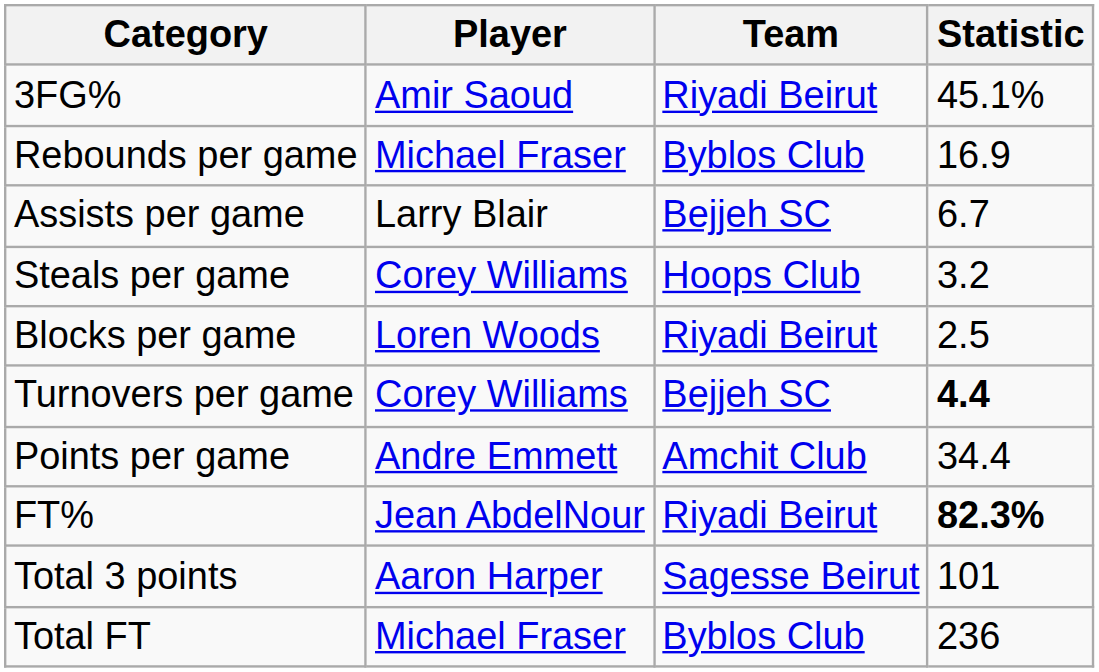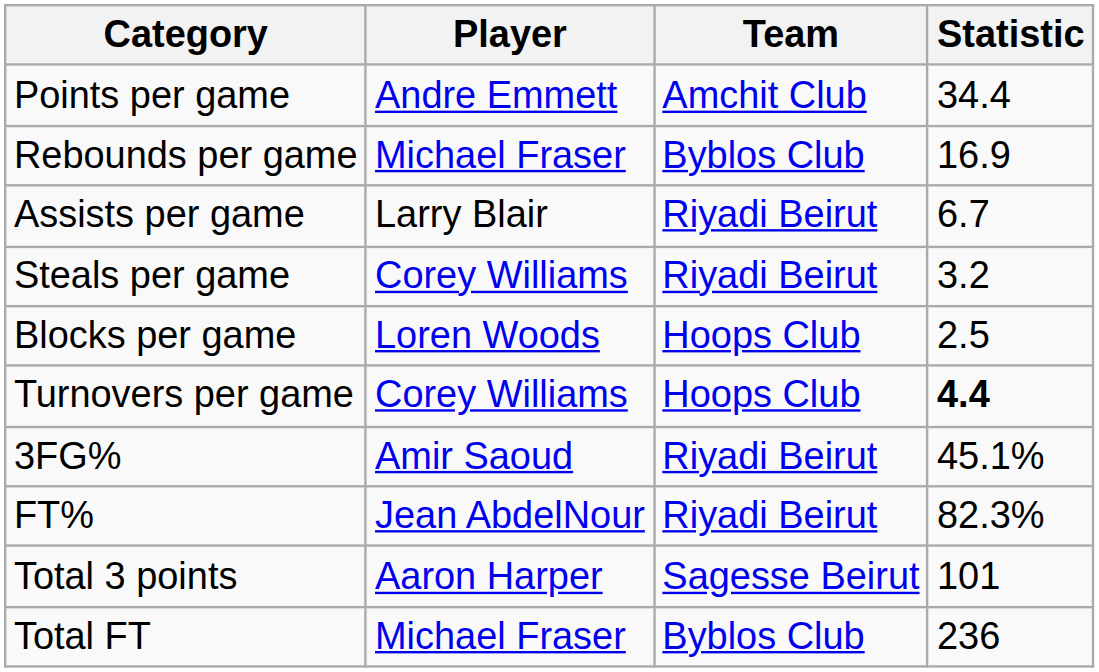 <table class="wikitable">
 <tr>
 <th>Category</th>
 <th>Player</th>
 <th>Team</th>
 <th>Statistic</th>
 </tr>
 <tr>
-<td>3FG%</td>
-<td><a href='#'>Amir Saoud</a></td>
-<td><a href='#'>Riyadi Beirut</a></td>
-<td>45.1%</td>
+<td>Points per game</td>
+<td><a href='#'>Andre Emmett</a></td>
+<td><a href='#'>Amchit Club</a></td>
+<td>34.4</td>
 </tr>
 <tr>
 <td>Rebounds per game</td>
 <td><a href='#'>Michael Fraser</a></td>
 <td><a href='#'>Byblos Club</a></td>
 <td>16.9</td>
 </tr>
 <tr>
 <td>Assists per game</td>
 <td>Larry Blair</td>
-<td><a href='#'>Bejjeh SC</a></td>
+<td><a href='#'>Riyadi Beirut</a></td>
 <td>6.7</td>
 </tr>
 <tr>
 <td>Steals per game</td>
 <td><a href='#'>Corey Williams</a></td>
-<td><a href='#'>Hoops Club</a></td>
+<td><a href='#'>Riyadi Beirut</a></td>
 <td>3.2</td>
 </tr>
 <tr>
 <td>Blocks per game</td>
 <td><a href='#'>Loren Woods</a></td>
-<td><a href='#'>Riyadi Beirut</a></td>
+<td><a href='#'>Hoops Club</a></td>
 <td>2.5</td>
 </tr>
 <tr>
 <td>Turnovers per game</td>
 <td><a href='#'>Corey Williams</a></td>
-<td><a href='#'>Bejjeh SC</a></td>
+<td><a href='#'>Hoops Club</a></td>
 <td><strong>4.4</strong></td>
 </tr>
 <tr>
-<td>Points per game</td>
-<td><a href='#'>Andre Emmett</a></td>
-<td><a href='#'>Amchit Club</a></td>
-<td>34.4</td>
+<td>3FG%</td>
+<td><a href='#'>Amir Saoud</a></td>
+<td><a href='#'>Riyadi Beirut</a></td>
+<td>45.1%</td>
 </tr>
 <tr>
 <td>FT%</td>
 <td><a href='#'>Jean AbdelNour</a></td>
 <td><a href='#'>Riyadi Beirut</a></td>
-<td><strong>82.3%</strong></td>
+<td>82.3%</td>
 </tr>
 <tr>
 <td>Total 3 points</td>
 <td><a href='#'>Aaron Harper</a></td>
 <td><a href='#'>Sagesse Beirut</a></td>
 <td>101</td>
 </tr>
 <tr>
 <td>Total FT</td>
 <td><a href='#'>Michael Fraser</a></td>
 <td><a href='#'>Byblos Club</a></td>
 <td>236</td>
 </tr>
 </table>
